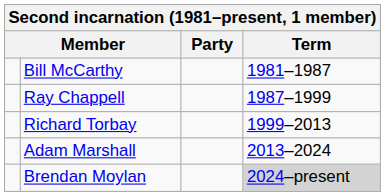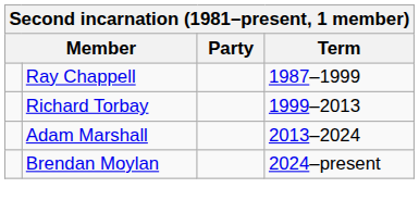 <table class="wikitable">
 <tr>
 <th colspan="4">Second incarnation (1981–present, 1 member)</th>
 </tr>
 <tr>
 <th colspan="2">Member</th>
 <th>Party</th>
 <th>Term</th>
-</tr>
-<tr>
-<td> </td>
-<td><a href='#'>Bill McCarthy</a></td>
-<td></td>
-<td><a href='#'>1981</a>–1987</td>
 </tr>
 <tr>
 <td> </td>
 <td><a href='#'>Ray Chappell</a></td>
 <td></td>
 <td><a href='#'>1987</a>–1999</td>
 </tr>
 <tr>
 <td> </td>
 <td><a href='#'>Richard Torbay</a></td>
 <td></td>
 <td><a href='#'>1999</a>–2013</td>
 </tr>
 <tr>
 <td> </td>
 <td><a href='#'>Adam Marshall</a></td>
 <td></td>
 <td><a href='#'>2013</a>–2024</td>
 </tr>
 <tr>
 <td> </td>
 <td><a href='#'>Brendan Moylan</a></td>
 <td></td>
-<td style="background: lightgrey;"><a href='#'>2024</a>–present</td>
+<td><a href='#'>2024</a>–present</td>
 </tr>
 </table>
